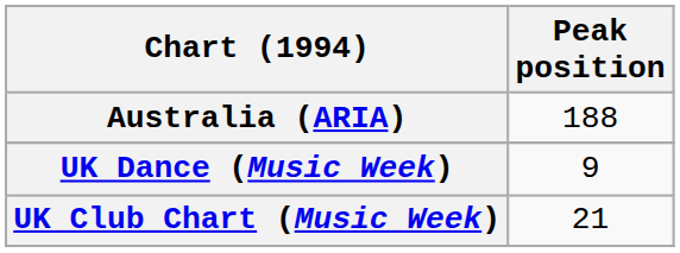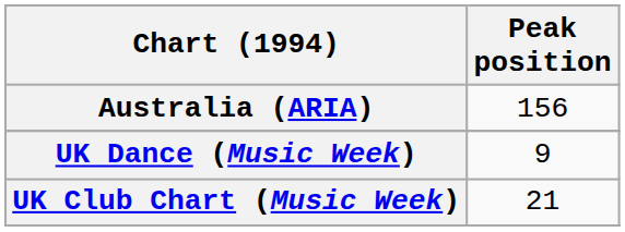 <table class="wikitable sortable plainrowheaders">
 <tr>
 <th>Chart (1994)</th>
 <th>Peak<br>position</th>
 </tr>
 <tr>
 <th scope="row">Australia (<a href='#'>ARIA</a>)</th>
-<td align="center">188</td>
+<td align="center">156</td>
 </tr>
 <tr>
 </tr>
 <tr>
 </tr>
 <tr>
 <th scope="row"><a href='#'>UK Dance</a> (<em><a href='#'>Music Week</a></em>)</th>
 <td align="center">9</td>
 </tr>
 <tr>
 <th scope="row"><a href='#'>UK Club Chart</a> (<em><a href='#'>Music Week</a></em>)</th>
 <td align="center">21</td>
 </tr>
 <tr>
 </tr>
 <tr>
 </tr>
 <tr>
 </tr>
 <tr>
 </tr>
 <tr>
 </tr>
 </table>
